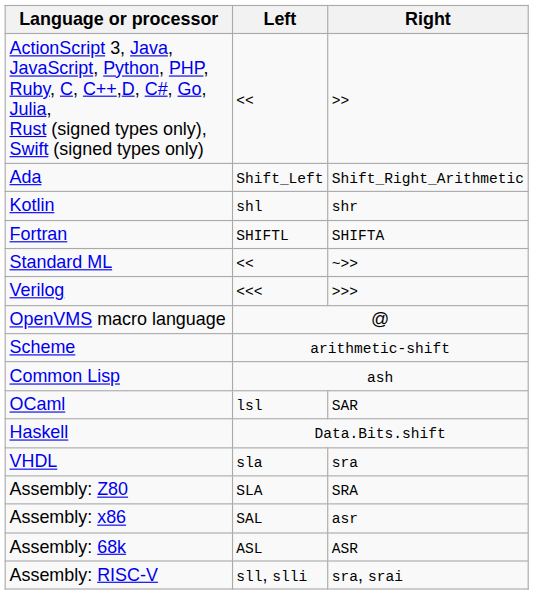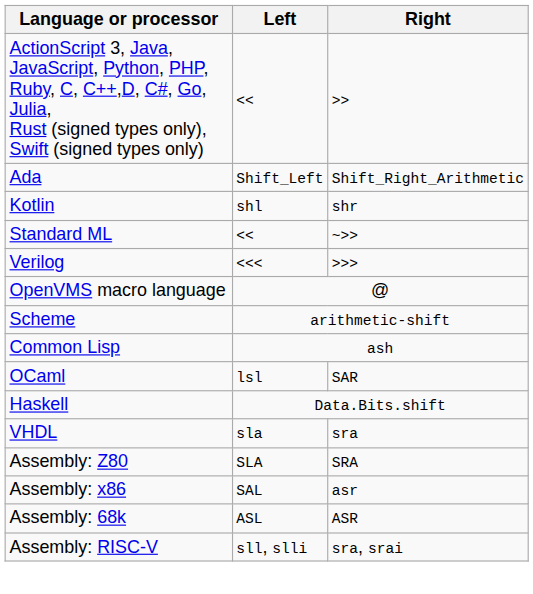 <table class="wikitable" style="float:right; clear:right;">
 <tr>
 <th>Language or processor</th>
 <th>Left</th>
 <th>Right</th>
 </tr>
 <tr>
 <td style="max-width:195px"><a href='#'>ActionScript</a> 3, <a href='#'>Java</a>, <a href='#'>JavaScript</a>, <a href='#'>Python</a>, <a href='#'>PHP</a>, <a href='#'>Ruby</a>, <a href='#'>C</a>, <a href='#'>C++</a>,<a href='#'>D</a>, <a href='#'>C#</a>, <a href='#'>Go</a>, <a href='#'>Julia</a>,<br><a href='#'>Rust</a> (signed types only),<br><a href='#'>Swift</a> (signed types only)</td>
 <td><code> << </code></td>
 <td><code> >> </code></td>
 </tr>
 <tr>
 <td><a href='#'>Ada</a></td>
 <td><code> Shift_Left </code></td>
 <td><code> Shift_Right_Arithmetic </code></td>
 </tr>
 <tr>
 <td><a href='#'>Kotlin</a></td>
 <td><code> shl </code></td>
 <td><code> shr </code></td>
-</tr>
-<tr>
-<td><a href='#'>Fortran</a></td>
-<td><code> SHIFTL </code></td>
-<td><code> SHIFTA </code></td>
 </tr>
 <tr>
 <td><a href='#'>Standard ML</a></td>
 <td><code> << </code></td>
 <td><code> ~>> </code></td>
 </tr>
 <tr>
 <td><a href='#'>Verilog</a></td>
 <td><code> <<< </code></td>
 <td><code> >>> </code></td>
 </tr>
 <tr>
 <td><a href='#'>OpenVMS</a> macro language</td>
 <td colspan="2" align="center">@</td>
 </tr>
 <tr>
 <td><a href='#'>Scheme</a></td>
 <td colspan="2" align="center"><code>arithmetic-shift</code></td>
 </tr>
 <tr>
 <td><a href='#'>Common Lisp</a></td>
 <td colspan="2" align="center"><code>ash</code></td>
 </tr>
 <tr>
 <td><a href='#'>OCaml</a></td>
 <td><code>lsl</code></td>
 <td><code>SAR</code></td>
 </tr>
 <tr>
 <td><a href='#'>Haskell</a></td>
 <td colspan="2" align="center"><code>Data.Bits.shift</code></td>
 </tr>
 <tr>
 <td><a href='#'>VHDL</a></td>
 <td><code>sla</code></td>
 <td><code>sra</code></td>
 </tr>
 <tr>
 <td>Assembly: <a href='#'>Z80</a></td>
 <td><code>SLA</code></td>
 <td><code>SRA</code></td>
 </tr>
 <tr>
 <td>Assembly: <a href='#'>x86</a></td>
 <td><code>SAL</code></td>
 <td><code>asr</code></td>
 </tr>
 <tr>
 <td>Assembly: <a href='#'>68k</a></td>
 <td><code>ASL</code></td>
 <td><code>ASR</code></td>
 </tr>
 <tr>
 <td>Assembly: <a href='#'>RISC-V</a></td>
 <td><code>sll</code>, <code>slli</code></td>
 <td><code>sra</code>, <code>srai</code></td>
 </tr>
 </table>
